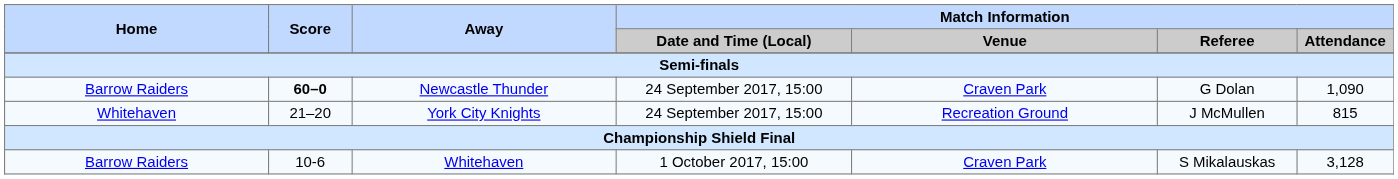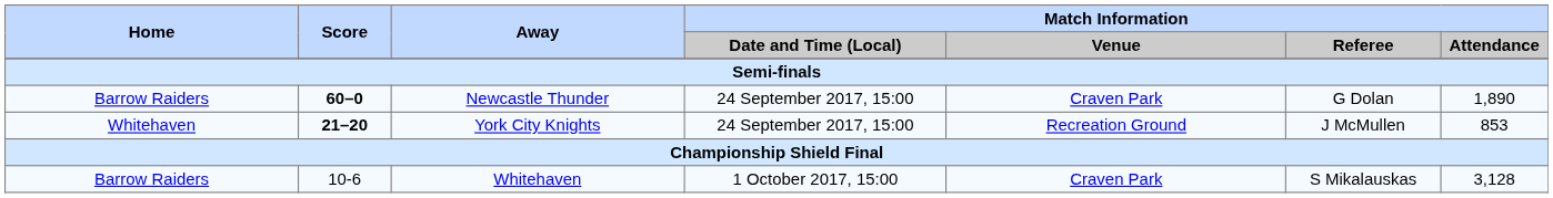 <table border=1 style="border-collapse:collapse; font-size:85%; text-align:center;" cellpadding=3 cellspacing=0 width=100%>
 <tr bgcolor=#C1D8FF>
 <th rowspan=2 width=19%>Home</th>
 <th rowspan=2 width=6%>Score</th>
 <th rowspan=2 width=19%>Away</th>
 <th colspan=6>Match Information</th>
 </tr>
 <tr bgcolor=#CCCCCC>
 <th width=17%>Date and Time (Local)</th>
 <th width=22%>Venue</th>
 <th width=10%>Referee</th>
 <th width=7%>Attendance</th>
 </tr>
 <tr bgcolor=#F5FAFF>
 </tr>
 <tr style="background:#d0e7ff;">
 <td colspan=8><strong>Semi-finals</strong></td>
 </tr>
 <tr bgcolor=#F5FAFF>
 <td> <a href='#'>Barrow Raiders</a></td>
 <td><strong>60–0</strong></td>
 <td> <a href='#'>Newcastle Thunder</a></td>
 <td>24 September 2017, 15:00</td>
 <td><a href='#'>Craven Park</a></td>
 <td>G Dolan</td>
-<td>1,090</td>
+<td>1,890</td>
 </tr>
 <tr style="background:#f5faff;">
 <td> <a href='#'>Whitehaven</a></td>
-<td>21–20</td>
+<td><strong>21–20</strong></td>
 <td> <a href='#'>York City Knights</a></td>
 <td>24 September 2017, 15:00</td>
 <td><a href='#'>Recreation Ground</a></td>
 <td>J McMullen</td>
-<td>815</td>
+<td>853</td>
 </tr>
 <tr style="background:#d0e7ff;">
 <td colspan=8><strong>Championship Shield Final</strong></td>
 </tr>
 <tr style="background:#f5faff;">
 <td> <a href='#'>Barrow Raiders</a></td>
 <td>10-6</td>
 <td> <a href='#'>Whitehaven</a></td>
 <td>1 October 2017, 15:00</td>
 <td><a href='#'>Craven Park</a></td>
 <td>S Mikalauskas</td>
 <td>3,128</td>
 </tr>
 </table>
